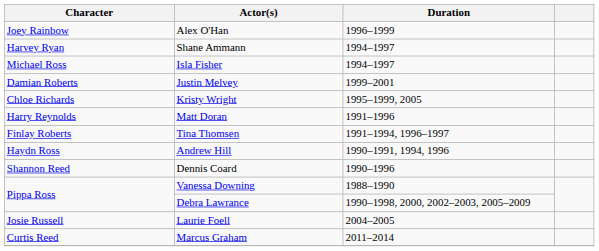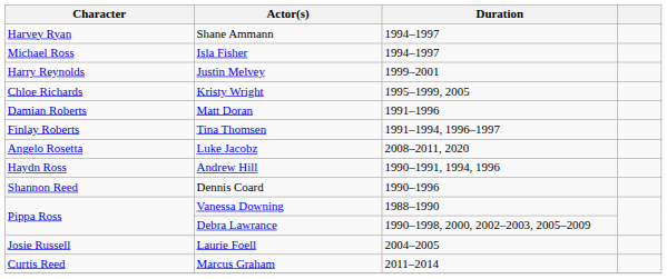 <table class=wikitable>
 <tr>
 <th width=275>Character</th>
 <th width=275>Actor(s)</th>
 <th width=350>Duration</th>
 <th width=60 class=unsortable></th>
-</tr>
-<tr>
-<td><a href='#'>Joey Rainbow</a></td>
-<td>Alex O'Han</td>
-<td>1996–1999</td>
-<td></td>
 </tr>
 <tr>
 <td><a href='#'>Harvey Ryan</a></td>
 <td>Shane Ammann</td>
 <td>1994–1997</td>
 <td></td>
 </tr>
 <tr>
 <td><a href='#'>Michael Ross</a></td>
 <td><a href='#'>Isla Fisher</a></td>
 <td>1994–1997</td>
 <td></td>
 </tr>
 <tr>
-<td><a href='#'>Damian Roberts</a></td>
+<td><a href='#'>Harry Reynolds</a></td>
 <td><a href='#'>Justin Melvey</a></td>
 <td>1999–2001</td>
 <td></td>
 </tr>
 <tr>
 <td><a href='#'>Chloe Richards</a></td>
 <td><a href='#'>Kristy Wright</a></td>
 <td>1995–1999, 2005</td>
 <td></td>
 </tr>
 <tr>
-<td><a href='#'>Harry Reynolds</a></td>
+<td><a href='#'>Damian Roberts</a></td>
 <td><a href='#'>Matt Doran</a></td>
 <td>1991–1996</td>
 <td></td>
 </tr>
 <tr>
 <td><a href='#'>Finlay Roberts</a></td>
 <td><a href='#'>Tina Thomsen</a></td>
 <td>1991–1994, 1996–1997</td>
+<td></td>
+</tr>
+<tr>
+<td><a href='#'>Angelo Rosetta</a></td>
+<td><a href='#'>Luke Jacobz</a></td>
+<td>2008–2011, 2020</td>
 <td></td>
 </tr>
 <tr>
 <td><a href='#'>Haydn Ross</a></td>
 <td><a href='#'>Andrew Hill</a></td>
 <td>1990–1991, 1994, 1996</td>
 <td></td>
 </tr>
 <tr>
 <td><a href='#'>Shannon Reed</a></td>
 <td>Dennis Coard</td>
 <td>1990–1996</td>
 <td></td>
 </tr>
 <tr>
 <td rowspan=2><a href='#'>Pippa Ross</a></td>
 <td><a href='#'>Vanessa Downing</a></td>
 <td>1988–1990</td>
 <td rowspan=2></td>
 </tr>
 <tr>
 <td><a href='#'>Debra Lawrance</a></td>
 <td>1990–1998, 2000, 2002–2003, 2005–2009</td>
 </tr>
 <tr>
 <td><a href='#'>Josie Russell</a></td>
 <td><a href='#'>Laurie Foell</a></td>
 <td>2004–2005</td>
 <td></td>
 </tr>
 <tr>
 <td><a href='#'>Curtis Reed</a></td>
 <td><a href='#'>Marcus Graham</a></td>
 <td>2011–2014</td>
 <td></td>
 </tr>
 <tr>
 </tr>
 </table>
